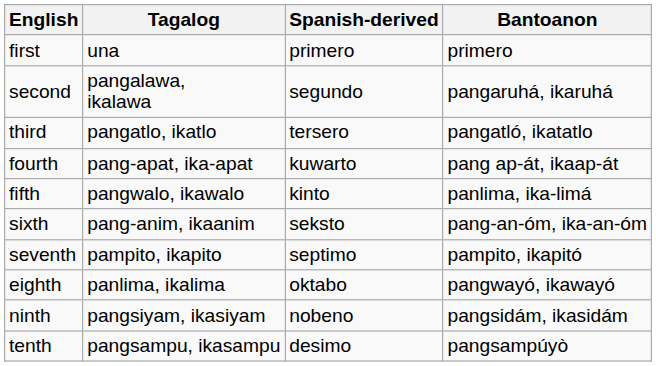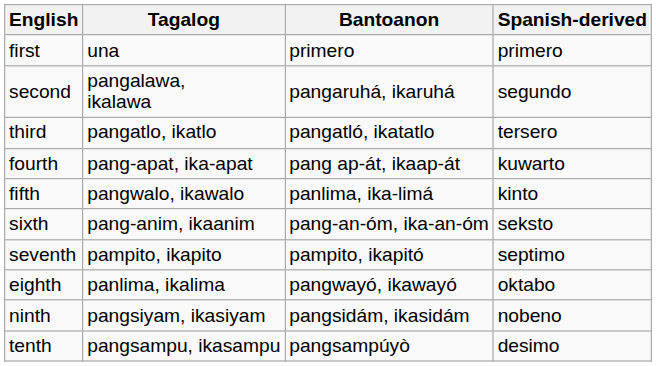 <table class="wikitable">
 <tr>
 <th>English</th>
 <th>Tagalog</th>
+<th>Bantoanon</th>
 <th>Spanish-derived</th>
-<th>Bantoanon</th>
 </tr>
 <tr>
 <td>first</td>
 <td>una</td>
 <td>primero</td>
 <td>primero</td>
 </tr>
 <tr>
 <td>second</td>
 <td>pangalawa,<br>ikalawa</td>
+<td>pangaruhá, ikaruhá</td>
 <td>segundo</td>
-<td>pangaruhá, ikaruhá</td>
 </tr>
 <tr>
 <td>third</td>
 <td>pangatlo, ikatlo</td>
+<td>pangatló, ikatatlo</td>
 <td>tersero</td>
-<td>pangatló, ikatatlo</td>
 </tr>
 <tr>
 <td>fourth</td>
 <td>pang-apat, ika-apat</td>
+<td>pang ap-át, ikaap-át</td>
 <td>kuwarto</td>
-<td>pang ap-át, ikaap-át</td>
 </tr>
 <tr>
 <td>fifth</td>
 <td>pangwalo, ikawalo</td>
+<td>panlima, ika-limá</td>
 <td>kinto</td>
-<td>panlima, ika-limá</td>
 </tr>
 <tr>
 <td>sixth</td>
 <td>pang-anim, ikaanim</td>
+<td>pang-an-óm, ika-an-óm</td>
 <td>seksto</td>
-<td>pang-an-óm, ika-an-óm</td>
 </tr>
 <tr>
 <td>seventh</td>
 <td>pampito, ikapito</td>
+<td>pampito, ikapitó</td>
 <td>septimo</td>
-<td>pampito, ikapitó</td>
 </tr>
 <tr>
 <td>eighth</td>
 <td>panlima, ikalima</td>
+<td>pangwayó, ikawayó</td>
 <td>oktabo</td>
-<td>pangwayó, ikawayó</td>
 </tr>
 <tr>
 <td>ninth</td>
 <td>pangsiyam, ikasiyam</td>
+<td>pangsidám, ikasidám</td>
 <td>nobeno</td>
-<td>pangsidám, ikasidám</td>
 </tr>
 <tr>
 <td>tenth</td>
 <td>pangsampu, ikasampu</td>
+<td>pangsampúyò</td>
 <td>desimo</td>
-<td>pangsampúyò</td>
 </tr>
 </table>
